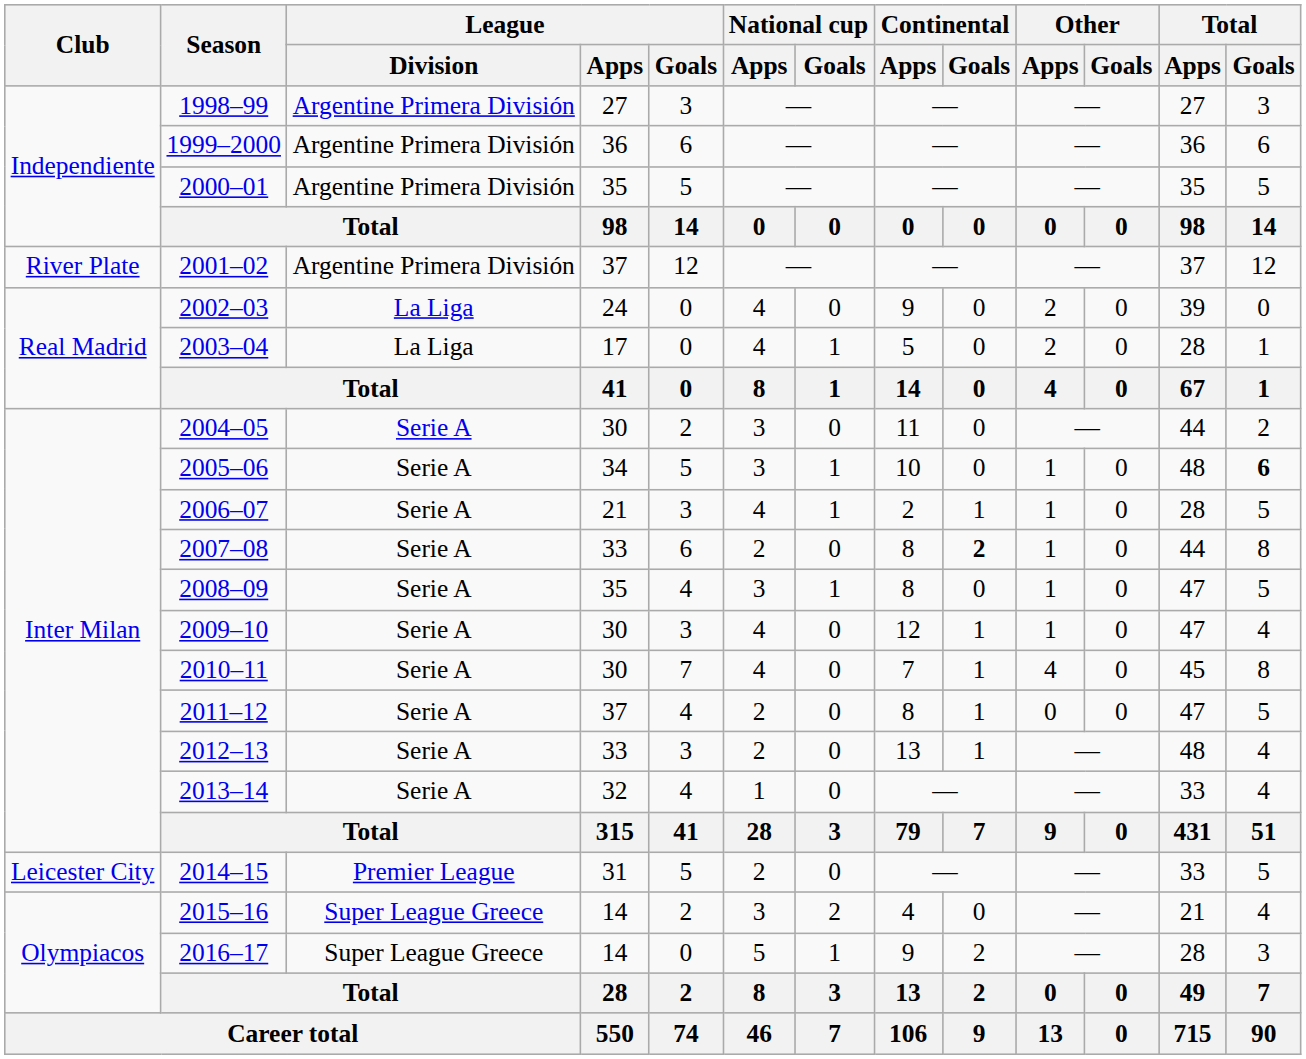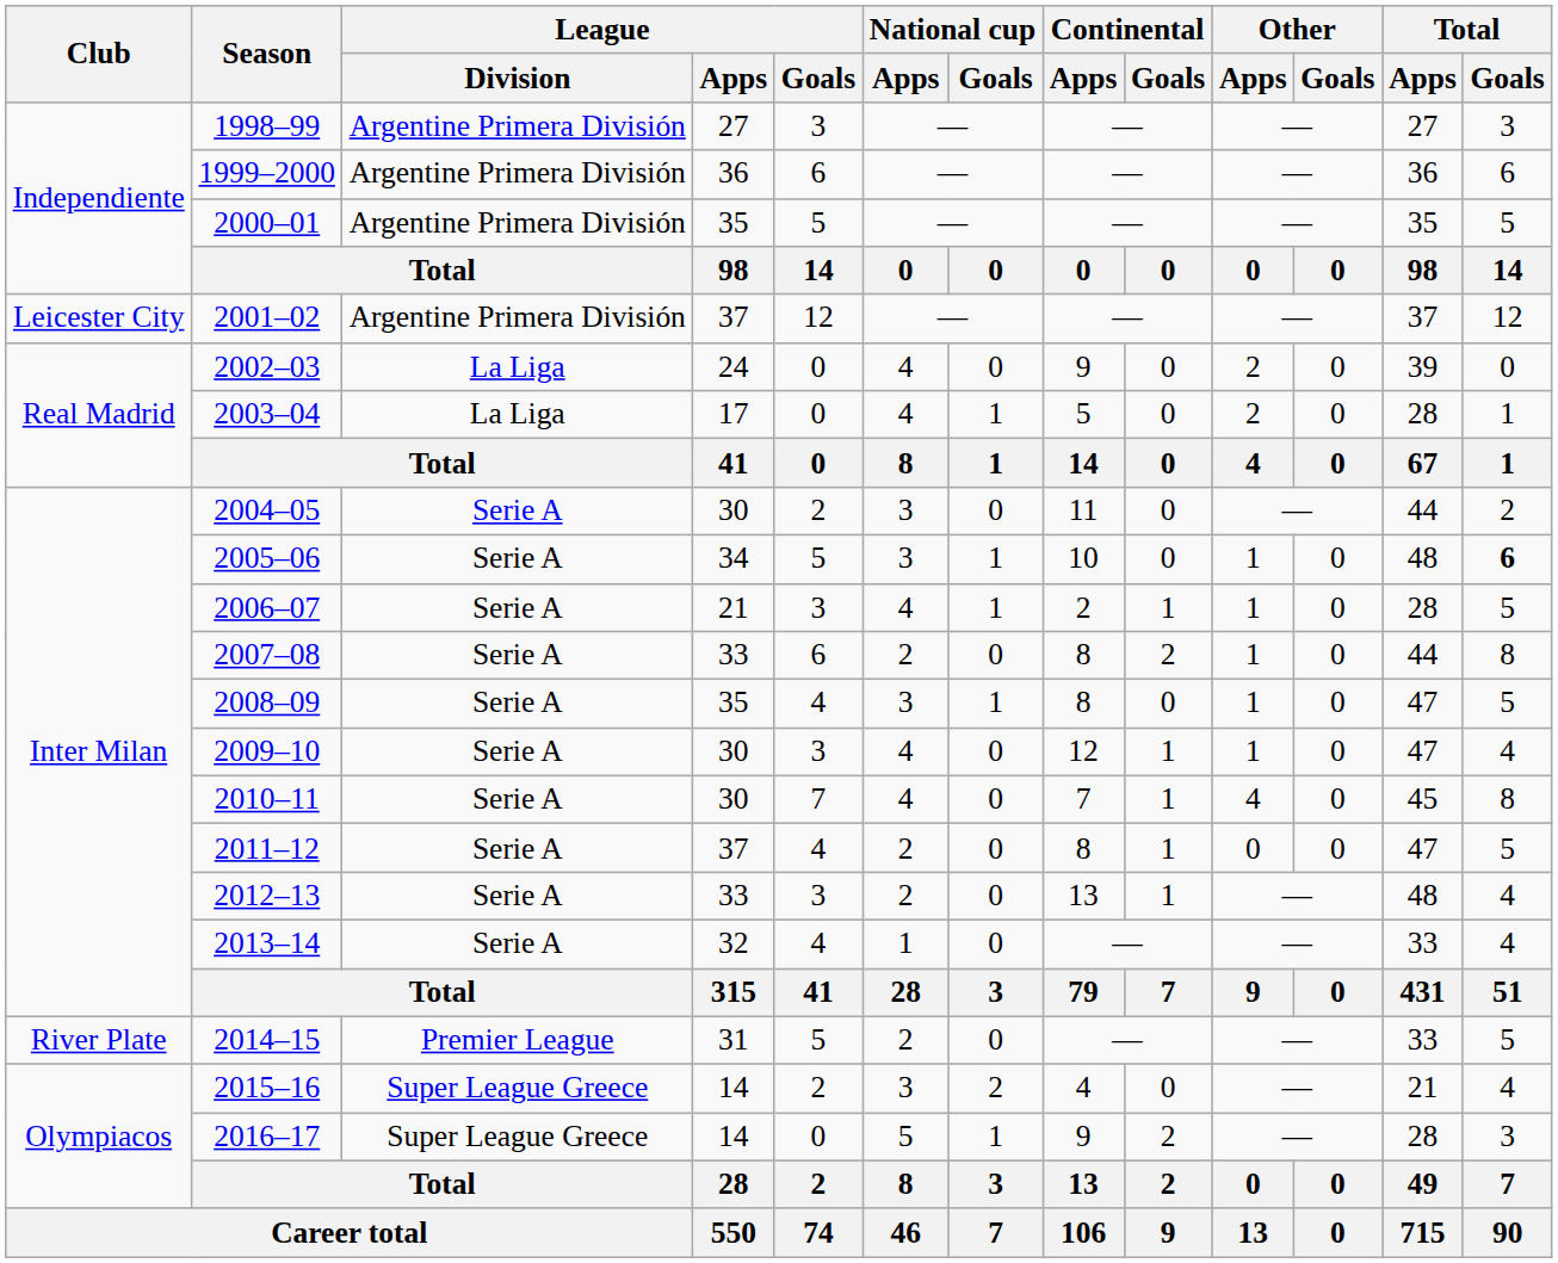 <table class="wikitable" style="text-align:center">
 <tr>
 <th rowspan="2">Club</th>
 <th rowspan="2">Season</th>
 <th colspan="3">League</th>
 <th colspan="2">National cup</th>
 <th colspan="2">Continental</th>
 <th colspan="2">Other</th>
 <th colspan="2">Total</th>
 </tr>
 <tr>
 <th>Division</th>
 <th>Apps</th>
 <th>Goals</th>
 <th>Apps</th>
 <th>Goals</th>
 <th>Apps</th>
 <th>Goals</th>
 <th>Apps</th>
 <th>Goals</th>
 <th>Apps</th>
 <th>Goals</th>
 </tr>
 <tr>
 <td rowspan="4"><a href='#'>Independiente</a></td>
 <td><a href='#'>1998–99</a></td>
 <td><a href='#'>Argentine Primera División</a></td>
 <td>27</td>
 <td>3</td>
 <td colspan="2">—</td>
 <td colspan="2">—</td>
 <td colspan="2">—</td>
 <td>27</td>
 <td>3</td>
 </tr>
 <tr>
 <td><a href='#'>1999–2000</a></td>
 <td>Argentine Primera División</td>
 <td>36</td>
 <td>6</td>
 <td colspan="2">—</td>
 <td colspan="2">—</td>
 <td colspan="2">—</td>
 <td>36</td>
 <td>6</td>
 </tr>
 <tr>
 <td><a href='#'>2000–01</a></td>
 <td>Argentine Primera División</td>
 <td>35</td>
 <td>5</td>
 <td colspan="2">—</td>
 <td colspan="2">—</td>
 <td colspan="2">—</td>
 <td>35</td>
 <td>5</td>
 </tr>
 <tr>
 <th colspan="2">Total</th>
 <th>98</th>
 <th>14</th>
 <th>0</th>
 <th>0</th>
 <th>0</th>
 <th>0</th>
 <th>0</th>
 <th>0</th>
 <th>98</th>
 <th>14</th>
 </tr>
 <tr>
-<td><a href='#'>River Plate</a></td>
+<td><a href='#'>Leicester City</a></td>
 <td><a href='#'>2001–02</a></td>
 <td>Argentine Primera División</td>
 <td>37</td>
 <td>12</td>
 <td colspan="2">—</td>
 <td colspan="2">—</td>
 <td colspan="2">—</td>
 <td>37</td>
 <td>12</td>
 </tr>
 <tr>
 <td rowspan="3"><a href='#'>Real Madrid</a></td>
 <td><a href='#'>2002–03</a></td>
 <td><a href='#'>La Liga</a></td>
 <td>24</td>
 <td>0</td>
 <td>4</td>
 <td>0</td>
 <td>9</td>
 <td>0</td>
 <td>2</td>
 <td>0</td>
 <td>39</td>
 <td>0</td>
 </tr>
 <tr>
 <td><a href='#'>2003–04</a></td>
 <td>La Liga</td>
 <td>17</td>
 <td>0</td>
 <td>4</td>
 <td>1</td>
 <td>5</td>
 <td>0</td>
 <td>2</td>
 <td>0</td>
 <td>28</td>
 <td>1</td>
 </tr>
 <tr>
 <th colspan="2">Total</th>
 <th>41</th>
 <th>0</th>
 <th>8</th>
 <th>1</th>
 <th>14</th>
 <th>0</th>
 <th>4</th>
 <th>0</th>
 <th>67</th>
 <th>1</th>
 </tr>
 <tr>
 <td rowspan="11"><a href='#'>Inter Milan</a></td>
 <td><a href='#'>2004–05</a></td>
 <td><a href='#'>Serie A</a></td>
 <td>30</td>
 <td>2</td>
 <td>3</td>
 <td>0</td>
 <td>11</td>
 <td>0</td>
 <td colspan="2">—</td>
 <td>44</td>
 <td>2</td>
 </tr>
 <tr>
 <td><a href='#'>2005–06</a></td>
 <td>Serie A</td>
 <td>34</td>
 <td>5</td>
 <td>3</td>
 <td>1</td>
 <td>10</td>
 <td>0</td>
 <td>1</td>
 <td>0</td>
 <td>48</td>
 <td><strong>6</strong></td>
 </tr>
 <tr>
 <td><a href='#'>2006–07</a></td>
 <td>Serie A</td>
 <td>21</td>
 <td>3</td>
 <td>4</td>
 <td>1</td>
 <td>2</td>
 <td>1</td>
 <td>1</td>
 <td>0</td>
 <td>28</td>
 <td>5</td>
 </tr>
 <tr>
 <td><a href='#'>2007–08</a></td>
 <td>Serie A</td>
 <td>33</td>
 <td>6</td>
 <td>2</td>
 <td>0</td>
 <td>8</td>
-<td><strong>2</strong></td>
+<td>2</td>
 <td>1</td>
 <td>0</td>
 <td>44</td>
 <td>8</td>
 </tr>
 <tr>
 <td><a href='#'>2008–09</a></td>
 <td>Serie A</td>
 <td>35</td>
 <td>4</td>
 <td>3</td>
 <td>1</td>
 <td>8</td>
 <td>0</td>
 <td>1</td>
 <td>0</td>
 <td>47</td>
 <td>5</td>
 </tr>
 <tr>
 <td><a href='#'>2009–10</a></td>
 <td>Serie A</td>
 <td>30</td>
 <td>3</td>
 <td>4</td>
 <td>0</td>
 <td>12</td>
 <td>1</td>
 <td>1</td>
 <td>0</td>
 <td>47</td>
 <td>4</td>
 </tr>
 <tr>
 <td><a href='#'>2010–11</a></td>
 <td>Serie A</td>
 <td>30</td>
 <td>7</td>
 <td>4</td>
 <td>0</td>
 <td>7</td>
 <td>1</td>
 <td>4</td>
 <td>0</td>
 <td>45</td>
 <td>8</td>
 </tr>
 <tr>
 <td><a href='#'>2011–12</a></td>
 <td>Serie A</td>
 <td>37</td>
 <td>4</td>
 <td>2</td>
 <td>0</td>
 <td>8</td>
 <td>1</td>
 <td>0</td>
 <td>0</td>
 <td>47</td>
 <td>5</td>
 </tr>
 <tr>
 <td><a href='#'>2012–13</a></td>
 <td>Serie A</td>
 <td>33</td>
 <td>3</td>
 <td>2</td>
 <td>0</td>
 <td>13</td>
 <td>1</td>
 <td colspan="2">—</td>
 <td>48</td>
 <td>4</td>
 </tr>
 <tr>
 <td><a href='#'>2013–14</a></td>
 <td>Serie A</td>
 <td>32</td>
 <td>4</td>
 <td>1</td>
 <td>0</td>
 <td colspan="2">—</td>
 <td colspan="2">—</td>
 <td>33</td>
 <td>4</td>
 </tr>
 <tr>
 <th colspan="2">Total</th>
 <th>315</th>
 <th>41</th>
 <th>28</th>
 <th>3</th>
 <th>79</th>
 <th>7</th>
 <th>9</th>
 <th>0</th>
 <th>431</th>
 <th>51</th>
 </tr>
 <tr>
-<td><a href='#'>Leicester City</a></td>
+<td><a href='#'>River Plate</a></td>
 <td><a href='#'>2014–15</a></td>
 <td><a href='#'>Premier League</a></td>
 <td>31</td>
 <td>5</td>
 <td>2</td>
 <td>0</td>
 <td colspan="2">—</td>
 <td colspan="2">—</td>
 <td>33</td>
 <td>5</td>
 </tr>
 <tr>
 <td rowspan="3"><a href='#'>Olympiacos</a></td>
 <td><a href='#'>2015–16</a></td>
 <td><a href='#'>Super League Greece</a></td>
 <td>14</td>
 <td>2</td>
 <td>3</td>
 <td>2</td>
 <td>4</td>
 <td>0</td>
 <td colspan="2">—</td>
 <td>21</td>
 <td>4</td>
 </tr>
 <tr>
 <td><a href='#'>2016–17</a></td>
 <td>Super League Greece</td>
 <td>14</td>
 <td>0</td>
 <td>5</td>
 <td>1</td>
 <td>9</td>
 <td>2</td>
 <td colspan="2">—</td>
 <td>28</td>
 <td>3</td>
 </tr>
 <tr>
 <th colspan="2">Total</th>
 <th>28</th>
 <th>2</th>
 <th>8</th>
 <th>3</th>
 <th>13</th>
 <th>2</th>
 <th>0</th>
 <th>0</th>
 <th>49</th>
 <th>7</th>
 </tr>
 <tr>
 <th colspan="3">Career total</th>
 <th>550</th>
 <th>74</th>
 <th>46</th>
 <th>7</th>
 <th>106</th>
 <th>9</th>
 <th>13</th>
 <th>0</th>
 <th>715</th>
 <th>90</th>
 </tr>
 </table>
